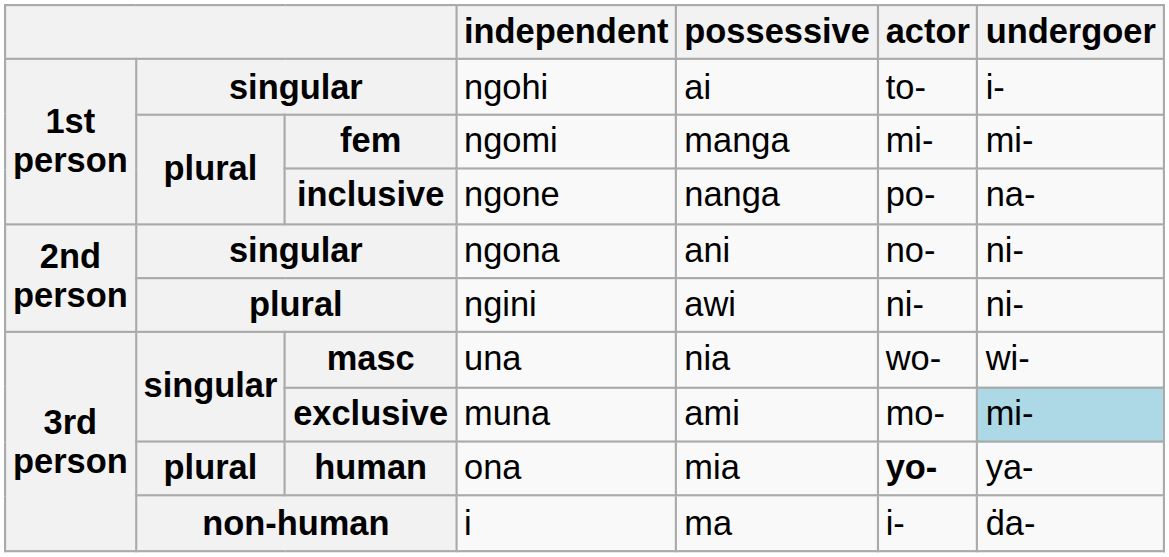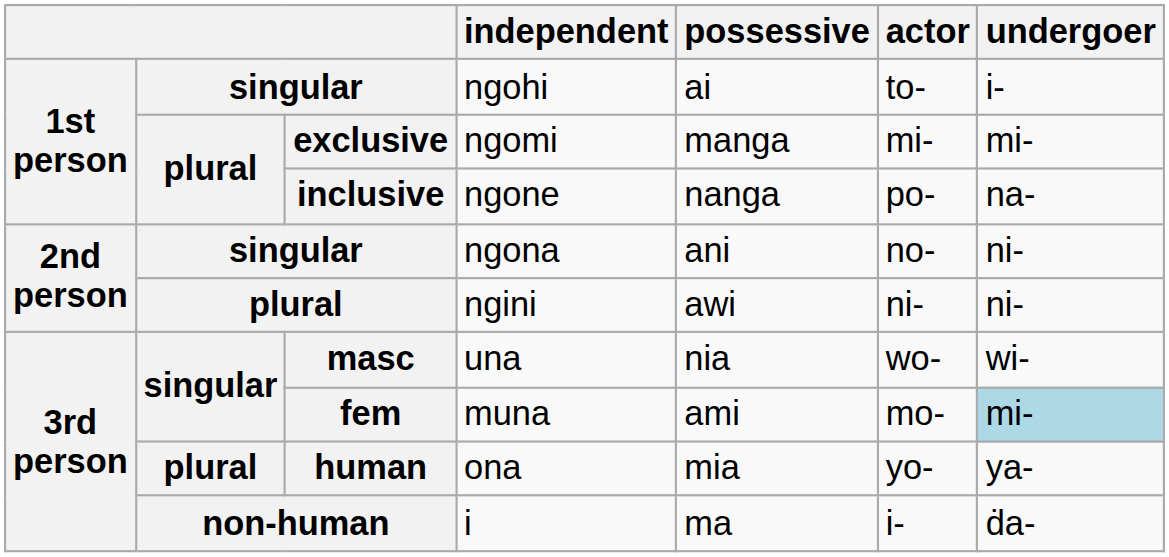 <table class="wikitable">
 <tr>
 <th colspan="3"></th>
 <th>independent</th>
 <th>possessive</th>
 <th>actor</th>
 <th>undergoer</th>
 </tr>
 <tr>
 <th rowspan="3">1st<br>person</th>
 <th colspan="2">singular</th>
 <td>ngohi</td>
 <td>ai</td>
 <td>to-</td>
 <td>i-</td>
 </tr>
 <tr>
 <th rowspan="2">plural</th>
-<th>fem</th>
+<th>exclusive</th>
 <td>ngomi</td>
 <td>manga</td>
 <td>mi-</td>
 <td>mi-</td>
 </tr>
 <tr>
 <th>inclusive</th>
 <td>ngone</td>
 <td>nanga</td>
 <td>po-</td>
 <td>na-</td>
 </tr>
 <tr>
 <th rowspan="2">2nd<br>person</th>
 <th colspan="2">singular</th>
 <td>ngona</td>
 <td>ani</td>
 <td>no-</td>
 <td>ni-</td>
 </tr>
 <tr>
 <th colspan="2">plural</th>
 <td>ngini</td>
 <td>awi</td>
 <td>ni-</td>
 <td>ni-</td>
 </tr>
 <tr>
 <th rowspan="4">3rd<br>person</th>
 <th rowspan="2">singular</th>
 <th>masc</th>
 <td>una</td>
 <td>nia</td>
 <td>wo-</td>
 <td>wi-</td>
 </tr>
 <tr>
-<th>exclusive</th>
+<th>fem</th>
 <td>muna</td>
 <td>ami</td>
 <td>mo-</td>
 <td style="background: lightblue;">mi-</td>
 </tr>
 <tr>
 <th>plural</th>
 <th>human</th>
 <td>ona</td>
 <td>mia</td>
-<td><strong>yo-</strong></td>
+<td>yo-</td>
 <td>ya-</td>
 </tr>
 <tr>
 <th colspan="2">non-human</th>
 <td>i</td>
 <td>ma</td>
 <td>i-</td>
 <td>ḋa-</td>
 </tr>
 </table>
